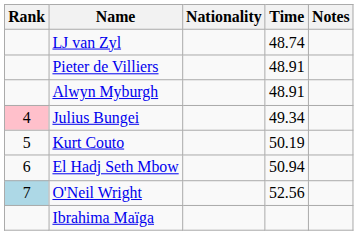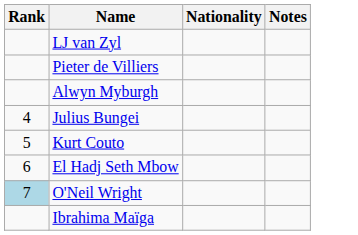 <table class="wikitable sortable" style="text-align:center">
 <tr>
 <th>Rank</th>
 <th>Name</th>
 <th>Nationality</th>
-<th>Time</th>
 <th>Notes</th>
 </tr>
 <tr>
 <td></td>
 <td align=left><a href='#'>LJ van Zyl</a></td>
 <td align=left></td>
-<td>48.74</td>
 <td></td>
 </tr>
 <tr>
 <td></td>
 <td align=left><a href='#'>Pieter de Villiers</a></td>
 <td align=left></td>
-<td>48.91</td>
 <td></td>
 </tr>
 <tr>
 <td></td>
 <td align=left><a href='#'>Alwyn Myburgh</a></td>
 <td align=left></td>
-<td>48.91</td>
 <td></td>
 </tr>
 <tr>
-<td style="background: pink;">4</td>
+<td>4</td>
 <td align=left><a href='#'>Julius Bungei</a></td>
 <td align=left></td>
-<td>49.34</td>
 <td></td>
 </tr>
 <tr>
 <td>5</td>
 <td align=left><a href='#'>Kurt Couto</a></td>
 <td align=left></td>
-<td>50.19</td>
 <td></td>
 </tr>
 <tr>
 <td>6</td>
 <td align=left><a href='#'>El Hadj Seth Mbow</a></td>
 <td align=left></td>
-<td>50.94</td>
 <td></td>
 </tr>
 <tr>
 <td style="background: lightblue;">7</td>
 <td align=left><a href='#'>O'Neil Wright</a></td>
 <td align=left></td>
-<td>52.56</td>
 <td></td>
 </tr>
 <tr>
 <td></td>
 <td align=left><a href='#'>Ibrahima Maïga</a></td>
 <td align=left></td>
 <td></td>
-<td></td>
 </tr>
 </table>
